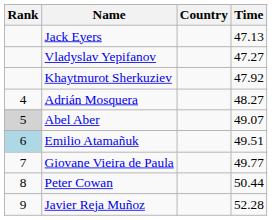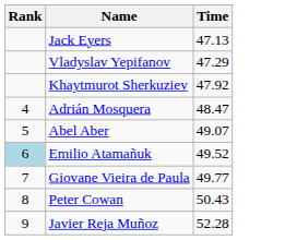 <table class="wikitable" style="text-align:center">
 <tr>
 <th>Rank</th>
 <th>Name</th>
-<th>Country</th>
 <th>Time</th>
 </tr>
 <tr>
 <td></td>
 <td align="left"><a href='#'>Jack Eyers</a></td>
-<td align="left"></td>
 <td>47.13</td>
 </tr>
 <tr>
 <td></td>
 <td align="left"><a href='#'>Vladyslav Yepifanov</a></td>
-<td align="left"></td>
-<td>47.27</td>
+<td>47.29</td>
 </tr>
 <tr>
 <td></td>
 <td align="left"><a href='#'>Khaytmurot Sherkuziev</a></td>
-<td align="left"></td>
 <td>47.92</td>
 </tr>
 <tr>
 <td>4</td>
 <td align="left"><a href='#'>Adrián Mosquera</a></td>
-<td align="left"></td>
-<td>48.27</td>
+<td>48.47</td>
 </tr>
 <tr>
-<td style="background: lightgrey;">5</td>
+<td>5</td>
 <td align="left"><a href='#'>Abel Aber</a></td>
-<td align="left"></td>
 <td>49.07</td>
 </tr>
 <tr>
 <td style="background: lightblue;">6</td>
 <td align="left"><a href='#'>Emilio Atamañuk</a></td>
-<td align="left"></td>
-<td>49.51</td>
+<td>49.52</td>
 </tr>
 <tr>
 <td>7</td>
 <td align="left"><a href='#'>Giovane Vieira de Paula</a></td>
-<td align="left"></td>
 <td>49.77</td>
 </tr>
 <tr>
 <td>8</td>
 <td align="left"><a href='#'>Peter Cowan</a></td>
-<td align="left"></td>
-<td>50.44</td>
+<td>50.43</td>
 </tr>
 <tr>
 <td>9</td>
 <td align="left"><a href='#'>Javier Reja Muñoz</a></td>
-<td align="left"></td>
 <td>52.28</td>
 </tr>
 </table>
